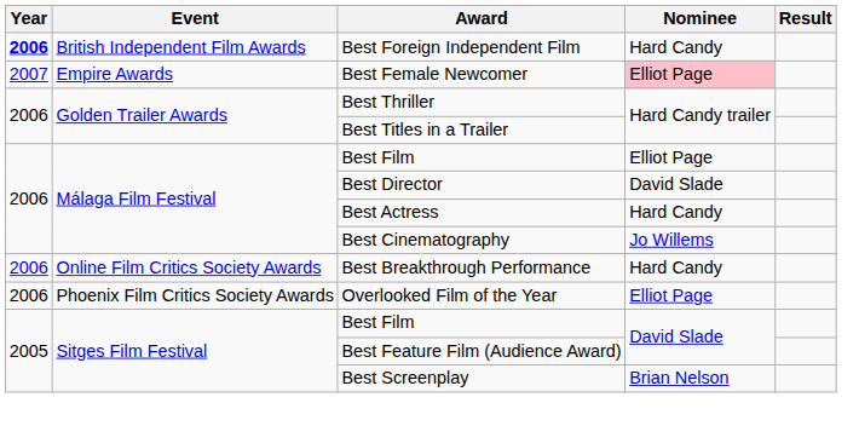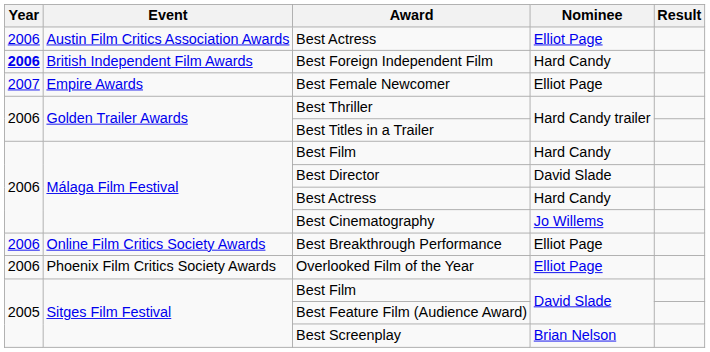 <table class="wikitable">
 <tr>
 <th>Year</th>
 <th>Event</th>
 <th>Award</th>
 <th>Nominee</th>
 <th>Result</th>
+</tr>
+<tr>
+<td><a href='#'>2006</a></td>
+<td><a href='#'>Austin Film Critics Association Awards</a></td>
+<td>Best Actress</td>
+<td><a href='#'>Elliot Page</a></td>
+<td></td>
 </tr>
 <tr>
 <td><strong><a href='#'>2006</a></strong></td>
 <td><a href='#'>British Independent Film Awards</a></td>
 <td>Best Foreign Independent Film</td>
 <td>Hard Candy</td>
 <td></td>
 </tr>
 <tr>
 <td><a href='#'>2007</a></td>
 <td><a href='#'>Empire Awards</a></td>
 <td>Best Female Newcomer</td>
-<td style="background: pink;">Elliot Page</td>
+<td>Elliot Page</td>
 <td></td>
 </tr>
 <tr>
 <td rowspan=2>2006</td>
 <td rowspan=2><a href='#'>Golden Trailer Awards</a></td>
 <td>Best Thriller</td>
 <td rowspan=2>Hard Candy trailer</td>
 <td></td>
 </tr>
 <tr>
 <td>Best Titles in a Trailer</td>
 <td></td>
 </tr>
 <tr>
 <td rowspan=4>2006</td>
 <td rowspan=4><a href='#'>Málaga Film Festival</a></td>
 <td>Best Film</td>
-<td>Elliot Page</td>
+<td>Hard Candy</td>
 <td></td>
 </tr>
 <tr>
 <td>Best Director</td>
 <td>David Slade</td>
 <td></td>
 </tr>
 <tr>
 <td>Best Actress</td>
 <td>Hard Candy</td>
 <td></td>
 </tr>
 <tr>
 <td>Best Cinematography</td>
 <td><a href='#'>Jo Willems</a></td>
 <td></td>
 </tr>
 <tr>
 <td><a href='#'>2006</a></td>
 <td><a href='#'>Online Film Critics Society Awards</a></td>
 <td>Best Breakthrough Performance</td>
-<td>Hard Candy</td>
+<td>Elliot Page</td>
 <td></td>
 </tr>
 <tr>
 <td>2006</td>
 <td>Phoenix Film Critics Society Awards</td>
 <td>Overlooked Film of the Year</td>
 <td><a href='#'>Elliot Page</a></td>
 <td></td>
 </tr>
 <tr>
 <td rowspan=3>2005</td>
 <td rowspan=3><a href='#'>Sitges Film Festival</a></td>
 <td>Best Film</td>
 <td rowspan=2><a href='#'>David Slade</a></td>
 <td></td>
 </tr>
 <tr>
 <td>Best Feature Film (Audience Award)</td>
 <td></td>
 </tr>
 <tr>
 <td>Best Screenplay</td>
 <td><a href='#'>Brian Nelson</a></td>
 <td></td>
 </tr>
 </table>
